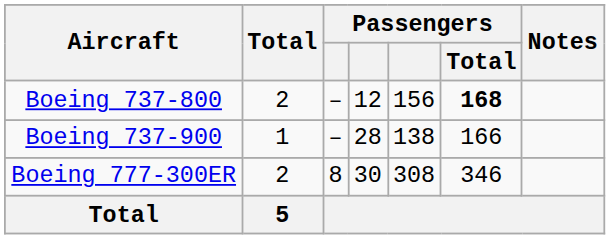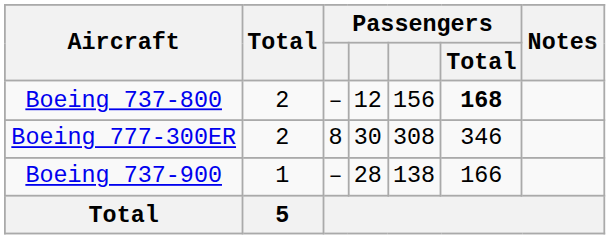 <table class="wikitable" style="margin:0.5em auto; text-align:center">
 <tr>
 <th rowspan=2>Aircraft</th>
 <th rowspan=2>Total</th>
 <th colspan=4>Passengers</th>
 <th rowspan=2>Notes</th>
 </tr>
 <tr>
 <th></th>
 <th></th>
 <th></th>
 <th>Total</th>
 </tr>
 <tr>
 <td><a href='#'>Boeing 737-800</a></td>
 <td>2</td>
 <td>–</td>
 <td>12</td>
 <td>156</td>
 <td><strong>168</strong></td>
 <td></td>
 </tr>
 <tr>
+<td><a href='#'>Boeing 777-300ER</a></td>
+<td>2</td>
+<td>8</td>
+<td>30</td>
+<td>308</td>
+<td>346</td>
+<td></td>
+</tr>
+<tr>
 <td><a href='#'>Boeing 737-900</a></td>
 <td>1</td>
 <td>–</td>
 <td>28</td>
 <td>138</td>
 <td>166</td>
 <td></td>
 </tr>
 <tr>
-<td><a href='#'>Boeing 777-300ER</a></td>
-<td>2</td>
-<td>8</td>
-<td>30</td>
-<td>308</td>
-<td>346</td>
-<td></td>
-</tr>
-<tr>
 <th>Total</th>
 <th>5</th>
 <th colspan="5"></th>
 </tr>
 </table>
